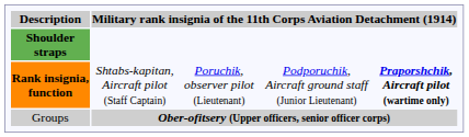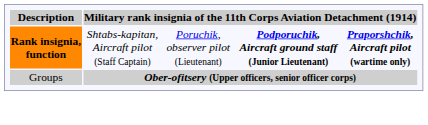 <table style="border:1px solid #8888aa; background-color:#f7f8ff; padding:5px; font-size:95%; margin: 12px 12px 12px 12px;">
 <tr bgcolor="#CCCCCC">
 <th>Description</th>
 <th colspan="4">Military rank insignia of the 11th Corps Aviation Detachment (1914)</th>
 </tr>
 <tr align="center">
-<th style="background:#62b050; color:black;">Shoulder<br>straps</th>
-<td></td>
-<td></td>
-<td></td>
-<td></td>
-</tr>
-<tr align="center">
 <th style="background:#ff8800; color:black;">Rank insignia,<br>function</th>
 <td><em>Shtabs-kapitan,<br>Aircraft pilot</em><br><small>(Staff Captain)</small></td>
 <td><em><a href='#'>Poruchik</a>,<br>observer pilot</em><br><small>(Lieutenant)</small></td>
-<td><em><a href='#'>Podporuchik</a>,<br>Aircraft ground staff</em><br><small>(Junior Lieutenant)</small></td>
+<td><strong><em><a href='#'>Podporuchik</a>,<br>Aircraft ground staff</em><br><small>(Junior Lieutenant)</small></strong></td>
 <td><strong><em><a href='#'>Praporshchik</a>,<br>Aircraft pilot</em><br><small>(wartime only)</small></strong></td>
 </tr>
 <tr align="center" style="background:#cfcfcf;">
 <td>Groups</td>
 <th colspan=4><em>Ober-ofitsery</em> <small>(Upper officers, senior officer corps)</small></th>
 </tr>
 </table>
